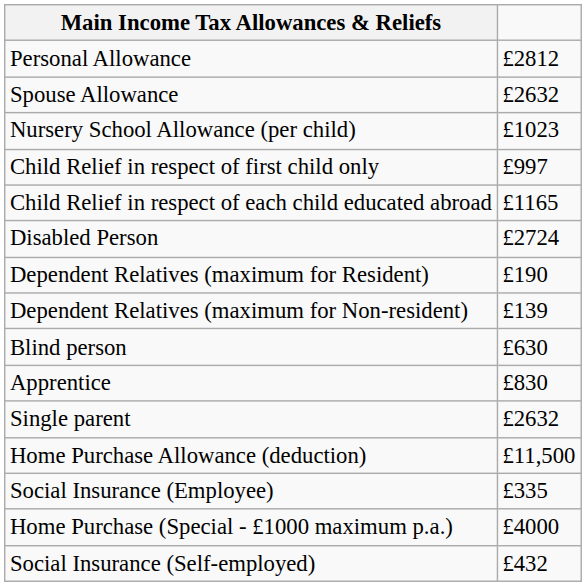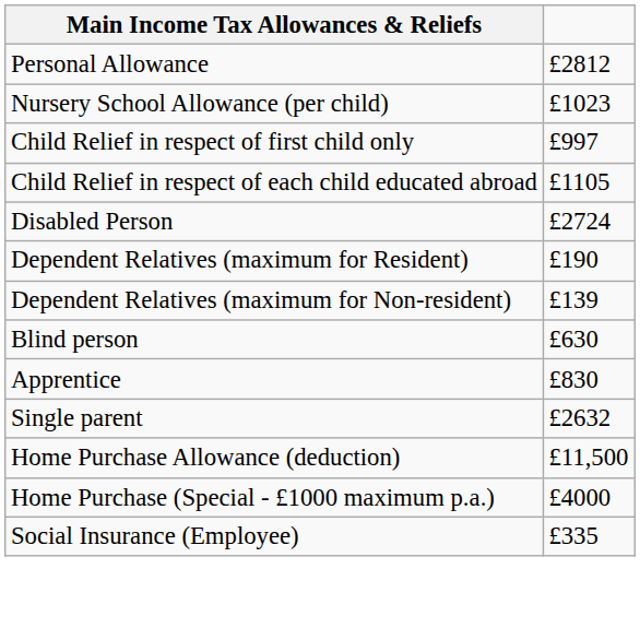 <table class="wikitable">
 <tr>
 <th>Main Income Tax Allowances & Reliefs</th>
 </tr>
 <tr>
 <td>Personal Allowance</td>
 <td>£2812</td>
-</tr>
-<tr>
-<td>Spouse Allowance</td>
-<td>£2632</td>
 </tr>
 <tr>
 <td>Nursery School Allowance (per child)</td>
 <td>£1023</td>
 </tr>
 <tr>
 <td>Child Relief in respect of first child only</td>
 <td>£997</td>
 </tr>
 <tr>
 <td>Child Relief in respect of each child educated abroad</td>
-<td>£1165</td>
+<td>£1105</td>
 </tr>
 <tr>
 <td>Disabled Person</td>
 <td>£2724</td>
 </tr>
 <tr>
 <td>Dependent Relatives (maximum for Resident)</td>
 <td>£190</td>
 </tr>
 <tr>
 <td>Dependent Relatives (maximum for Non-resident)</td>
 <td>£139</td>
 </tr>
 <tr>
 <td>Blind person</td>
 <td>£630</td>
 </tr>
 <tr>
 <td>Apprentice</td>
 <td>£830</td>
 </tr>
 <tr>
 <td>Single parent</td>
 <td>£2632</td>
 </tr>
 <tr>
 <td>Home Purchase Allowance (deduction)</td>
 <td>£11,500</td>
 </tr>
 <tr>
-<td>Social Insurance (Employee)</td>
-<td>£335</td>
-</tr>
-<tr>
 <td>Home Purchase (Special - £1000 maximum p.a.)</td>
 <td>£4000</td>
 </tr>
 <tr>
-<td>Social Insurance (Self-employed)</td>
-<td>£432</td>
+<td>Social Insurance (Employee)</td>
+<td>£335</td>
 </tr>
 </table>
